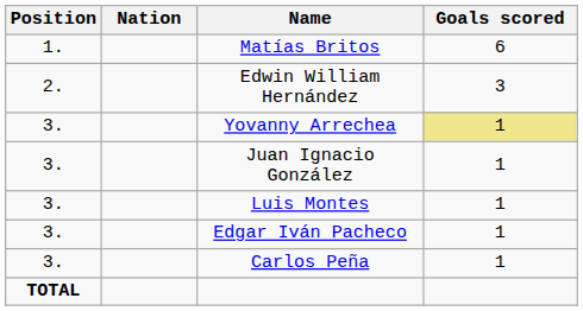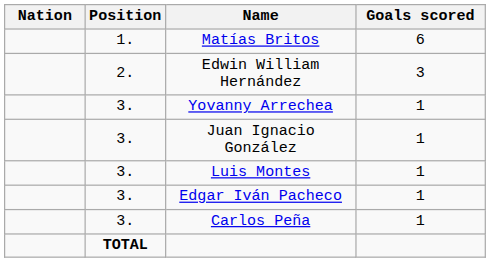 <table class="wikitable" style="font-size: 95%; text-align: center;">
 <tr>
+<th width=60>Nation</th>
 <th width=60>Position</th>
-<th width=60>Nation</th>
 <th width=150>Name</th>
 <th width=100>Goals scored</th>
 </tr>
 <tr>
+<td></td>
 <td>1.</td>
-<td></td>
 <td><a href='#'>Matías Britos</a></td>
 <td>6</td>
 </tr>
 <tr>
+<td></td>
 <td>2.</td>
-<td></td>
 <td>Edwin William Hernández</td>
 <td>3</td>
 </tr>
 <tr>
+<td></td>
 <td>3.</td>
-<td></td>
 <td><a href='#'>Yovanny Arrechea</a></td>
-<td style="background: khaki;">1</td>
+<td>1</td>
 </tr>
 <tr>
+<td></td>
 <td>3.</td>
-<td></td>
 <td>Juan Ignacio González</td>
 <td>1</td>
 </tr>
 <tr>
+<td></td>
 <td>3.</td>
-<td></td>
 <td><a href='#'>Luis Montes</a></td>
 <td>1</td>
 </tr>
 <tr>
+<td></td>
 <td>3.</td>
-<td></td>
 <td><a href='#'>Edgar Iván Pacheco</a></td>
 <td>1</td>
 </tr>
 <tr>
+<td></td>
 <td>3.</td>
-<td></td>
 <td><a href='#'>Carlos Peña</a></td>
 <td>1</td>
 </tr>
 <tr>
+<td></td>
 <td><strong>TOTAL</strong></td>
-<td></td>
 <td></td>
 <td></td>
 </tr>
 </table>
